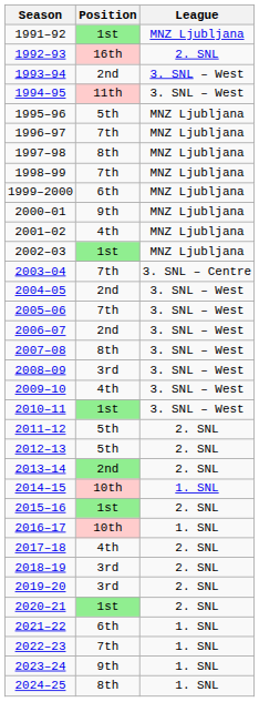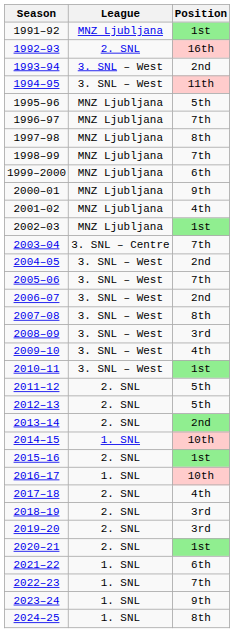 <table class="wikitable" style="text-align: center">
 <tr>
 <th>Season</th>
+<th>League</th>
 <th>Position</th>
-<th>League</th>
 </tr>
 <tr>
 <td>1991–92</td>
+<td><a href='#'>MNZ Ljubljana</a></td>
 <td style="background: #90EE90;">1st</td>
-<td><a href='#'>MNZ Ljubljana</a></td>
 </tr>
 <tr>
 <td><a href='#'>1992–93</a></td>
+<td><a href='#'>2. SNL</a></td>
 <td style="background: #FFCCCC;">16th</td>
-<td><a href='#'>2. SNL</a></td>
 </tr>
 <tr>
 <td><a href='#'>1993–94</a></td>
+<td><a href='#'>3. SNL</a> – West</td>
 <td>2nd</td>
-<td><a href='#'>3. SNL</a> – West</td>
 </tr>
 <tr>
 <td><a href='#'>1994–95</a></td>
+<td>3. SNL – West</td>
 <td style="background: #FFCCCC;">11th</td>
-<td>3. SNL – West</td>
 </tr>
 <tr>
 <td>1995–96</td>
+<td>MNZ Ljubljana</td>
 <td>5th</td>
-<td>MNZ Ljubljana</td>
 </tr>
 <tr>
 <td>1996–97</td>
+<td>MNZ Ljubljana</td>
 <td>7th</td>
-<td>MNZ Ljubljana</td>
 </tr>
 <tr>
 <td>1997–98</td>
+<td>MNZ Ljubljana</td>
 <td>8th</td>
-<td>MNZ Ljubljana</td>
 </tr>
 <tr>
 <td>1998–99</td>
+<td>MNZ Ljubljana</td>
 <td>7th</td>
-<td>MNZ Ljubljana</td>
 </tr>
 <tr>
 <td>1999–2000</td>
+<td>MNZ Ljubljana</td>
 <td>6th</td>
-<td>MNZ Ljubljana</td>
 </tr>
 <tr>
 <td>2000–01</td>
+<td>MNZ Ljubljana</td>
 <td>9th</td>
-<td>MNZ Ljubljana</td>
 </tr>
 <tr>
 <td>2001–02</td>
+<td>MNZ Ljubljana</td>
 <td>4th</td>
-<td>MNZ Ljubljana</td>
 </tr>
 <tr>
 <td>2002–03</td>
+<td>MNZ Ljubljana</td>
 <td style="background: #90EE90;">1st</td>
-<td>MNZ Ljubljana</td>
 </tr>
 <tr>
 <td><a href='#'>2003–04</a></td>
+<td>3. SNL – Centre</td>
 <td>7th</td>
-<td>3. SNL – Centre</td>
 </tr>
 <tr>
 <td><a href='#'>2004–05</a></td>
+<td>3. SNL – West</td>
 <td>2nd</td>
-<td>3. SNL – West</td>
 </tr>
 <tr>
 <td><a href='#'>2005–06</a></td>
+<td>3. SNL – West</td>
 <td>7th</td>
-<td>3. SNL – West</td>
 </tr>
 <tr>
 <td><a href='#'>2006–07</a></td>
+<td>3. SNL – West</td>
 <td>2nd</td>
-<td>3. SNL – West</td>
 </tr>
 <tr>
 <td><a href='#'>2007–08</a></td>
+<td>3. SNL – West</td>
 <td>8th</td>
-<td>3. SNL – West</td>
 </tr>
 <tr>
 <td><a href='#'>2008–09</a></td>
+<td>3. SNL – West</td>
 <td>3rd</td>
-<td>3. SNL – West</td>
 </tr>
 <tr>
 <td><a href='#'>2009–10</a></td>
+<td>3. SNL – West</td>
 <td>4th</td>
-<td>3. SNL – West</td>
 </tr>
 <tr>
 <td><a href='#'>2010–11</a></td>
+<td>3. SNL – West</td>
 <td style="background: #90EE90;">1st</td>
-<td>3. SNL – West</td>
 </tr>
 <tr>
 <td><a href='#'>2011–12</a></td>
+<td>2. SNL</td>
 <td>5th</td>
-<td>2. SNL</td>
 </tr>
 <tr>
 <td><a href='#'>2012–13</a></td>
+<td>2. SNL</td>
 <td>5th</td>
-<td>2. SNL</td>
 </tr>
 <tr>
 <td><a href='#'>2013–14</a></td>
+<td>2. SNL</td>
 <td style="background: #90EE90;">2nd</td>
-<td>2. SNL</td>
 </tr>
 <tr>
 <td><a href='#'>2014–15</a></td>
+<td><a href='#'>1. SNL</a></td>
 <td style="background: #FFCCCC;">10th</td>
-<td><a href='#'>1. SNL</a></td>
 </tr>
 <tr>
 <td><a href='#'>2015–16</a></td>
+<td>2. SNL</td>
 <td style="background: #90EE90;">1st</td>
-<td>2. SNL</td>
 </tr>
 <tr>
 <td><a href='#'>2016–17</a></td>
+<td>1. SNL</td>
 <td style="background: #FFCCCC;">10th</td>
-<td>1. SNL</td>
 </tr>
 <tr>
 <td><a href='#'>2017–18</a></td>
+<td>2. SNL</td>
 <td>4th</td>
-<td>2. SNL</td>
 </tr>
 <tr>
 <td><a href='#'>2018–19</a></td>
+<td>2. SNL</td>
 <td>3rd</td>
-<td>2. SNL</td>
 </tr>
 <tr>
 <td><a href='#'>2019–20</a></td>
+<td>2. SNL</td>
 <td>3rd</td>
-<td>2. SNL</td>
 </tr>
 <tr>
 <td><a href='#'>2020–21</a></td>
+<td>2. SNL</td>
 <td style="background: #90EE90;">1st</td>
-<td>2. SNL</td>
 </tr>
 <tr>
 <td><a href='#'>2021–22</a></td>
+<td>1. SNL</td>
 <td>6th</td>
-<td>1. SNL</td>
 </tr>
 <tr>
 <td><a href='#'>2022–23</a></td>
+<td>1. SNL</td>
 <td>7th</td>
-<td>1. SNL</td>
 </tr>
 <tr>
 <td><a href='#'>2023–24</a></td>
+<td>1. SNL</td>
 <td>9th</td>
-<td>1. SNL</td>
 </tr>
 <tr>
 <td><a href='#'>2024–25</a></td>
+<td>1. SNL</td>
 <td>8th</td>
-<td>1. SNL</td>
 </tr>
 </table>
